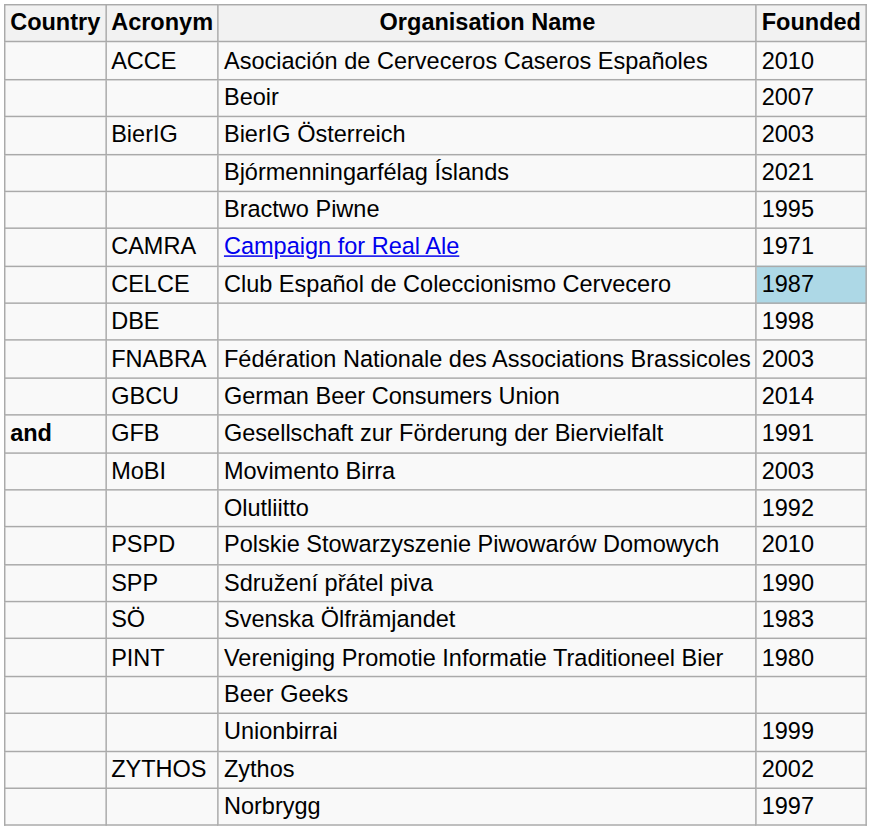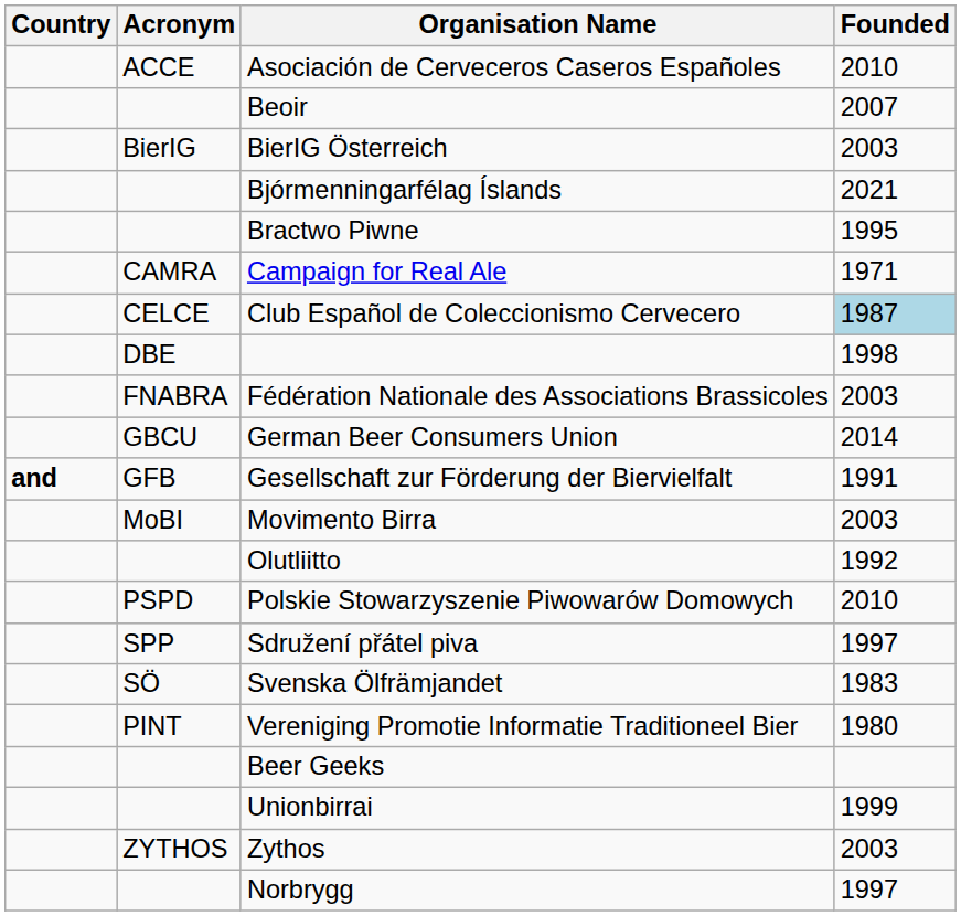 <table class="wikitable">
 <tr>
 <th>Country</th>
 <th>Acronym</th>
 <th>Organisation Name</th>
 <th>Founded</th>
 </tr>
 <tr>
 <td></td>
 <td>ACCE</td>
 <td>Asociación de Cerveceros Caseros Españoles</td>
 <td>2010</td>
 </tr>
 <tr>
 <td></td>
 <td></td>
 <td>Beoir</td>
 <td>2007</td>
 </tr>
 <tr>
 <td></td>
 <td>BierIG</td>
 <td>BierIG Österreich</td>
 <td>2003</td>
 </tr>
 <tr>
 <td></td>
 <td></td>
 <td>Bjórmenningarfélag Íslands</td>
 <td>2021</td>
 </tr>
 <tr>
 <td></td>
 <td></td>
 <td>Bractwo Piwne</td>
 <td>1995</td>
 </tr>
 <tr>
 <td></td>
 <td>CAMRA</td>
 <td><a href='#'>Campaign for Real Ale</a></td>
 <td>1971</td>
 </tr>
 <tr>
 <td></td>
 <td>CELCE</td>
 <td>Club Español de Coleccionismo Cervecero</td>
 <td style="background: lightblue;">1987</td>
 </tr>
 <tr>
 <td></td>
 <td>DBE</td>
 <td></td>
 <td>1998</td>
 </tr>
 <tr>
 <td></td>
 <td>FNABRA</td>
 <td>Fédération Nationale des Associations Brassicoles</td>
 <td>2003</td>
 </tr>
 <tr>
 <td></td>
 <td>GBCU</td>
 <td>German Beer Consumers Union</td>
 <td>2014</td>
 </tr>
 <tr>
 <td><strong> and </strong></td>
 <td>GFB</td>
 <td>Gesellschaft zur Förderung der Biervielfalt</td>
 <td>1991</td>
 </tr>
 <tr>
 <td></td>
 <td>MoBI</td>
 <td>Movimento Birra</td>
 <td>2003</td>
 </tr>
 <tr>
 <td></td>
 <td></td>
 <td>Olutliitto</td>
 <td>1992</td>
 </tr>
 <tr>
 <td></td>
 <td>PSPD</td>
 <td>Polskie Stowarzyszenie Piwowarów Domowych</td>
 <td>2010</td>
 </tr>
 <tr>
 <td></td>
 <td>SPP</td>
 <td>Sdružení přátel piva</td>
-<td>1990</td>
+<td>1997</td>
 </tr>
 <tr>
 <td></td>
 <td>SÖ</td>
 <td>Svenska Ölfrämjandet</td>
 <td>1983</td>
 </tr>
 <tr>
 <td></td>
 <td>PINT</td>
 <td>Vereniging Promotie Informatie Traditioneel Bier</td>
 <td>1980</td>
 </tr>
 <tr>
 <td></td>
 <td></td>
 <td>Beer Geeks</td>
 <td></td>
 </tr>
 <tr>
 <td></td>
 <td></td>
 <td>Unionbirrai</td>
 <td>1999</td>
 </tr>
 <tr>
 <td></td>
 <td>ZYTHOS</td>
 <td>Zythos</td>
-<td>2002</td>
+<td>2003</td>
 </tr>
 <tr>
 <td></td>
 <td></td>
 <td>Norbrygg</td>
 <td>1997</td>
 </tr>
 </table>
